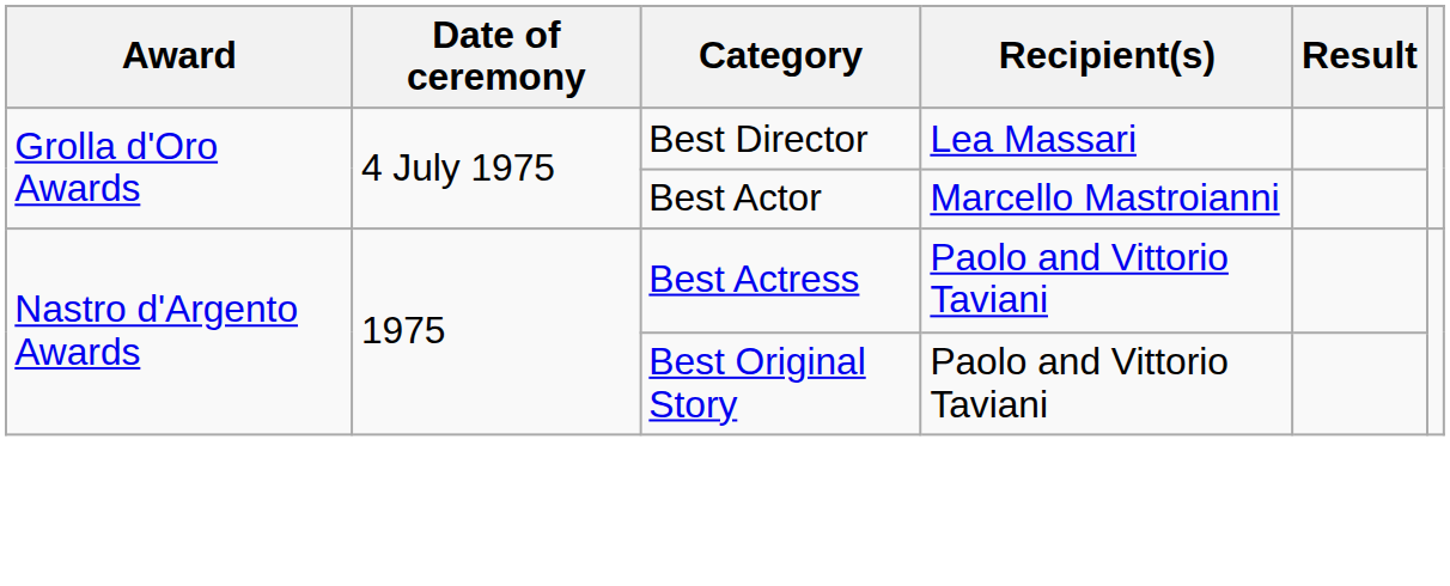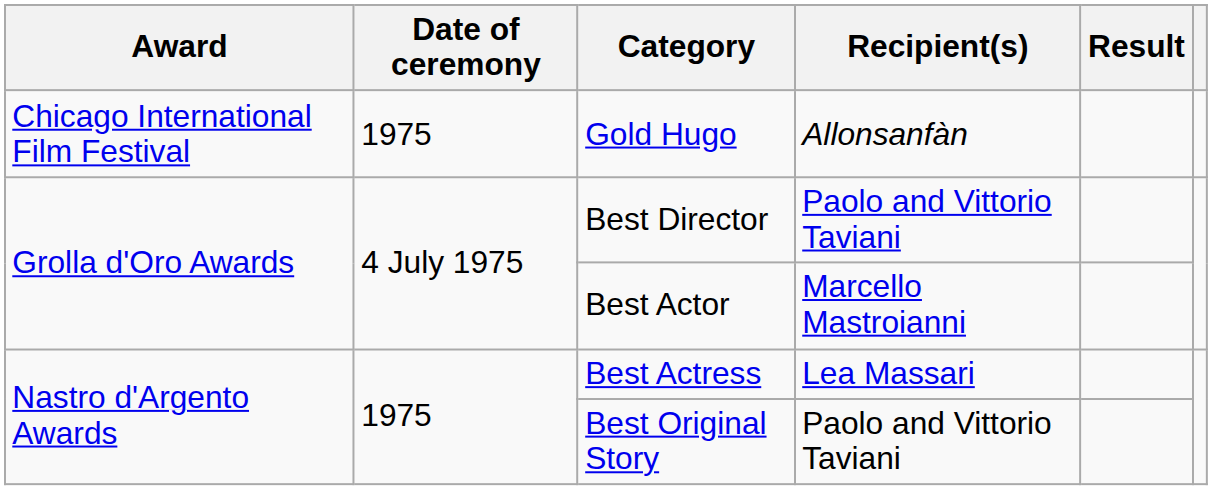 <table class="wikitable plainrowheaders sortable">
 <tr>
 <th scope="col">Award</th>
 <th scope="col">Date of ceremony</th>
 <th scope="col">Category</th>
 <th scope="col">Recipient(s)</th>
 <th scope="col">Result</th>
 <th scope="col" class="unsortable"></th>
 </tr>
 <tr>
+<td><a href='#'>Chicago International Film Festival</a></td>
+<td>1975</td>
+<td><a href='#'>Gold Hugo</a></td>
+<td><em>Allonsanfàn</em></td>
+<td></td>
+<td style="text-align: center;"></td>
+</tr>
+<tr>
 <td rowspan="2"><a href='#'>Grolla d'Oro Awards</a></td>
 <td rowspan="2">4 July 1975</td>
 <td>Best Director</td>
-<td><a href='#'>Lea Massari</a></td>
+<td><a href='#'>Paolo and Vittorio Taviani</a></td>
 <td></td>
 <td rowspan="2" style="text-align: center;"></td>
 </tr>
 <tr>
 <td>Best Actor</td>
 <td><a href='#'>Marcello Mastroianni</a></td>
 <td></td>
 </tr>
 <tr>
 <td rowspan="2"><a href='#'>Nastro d'Argento Awards</a></td>
 <td rowspan="2">1975</td>
 <td><a href='#'>Best Actress</a></td>
-<td><a href='#'>Paolo and Vittorio Taviani</a></td>
+<td><a href='#'>Lea Massari</a></td>
 <td></td>
 <td rowspan="2" style="text-align: center;"></td>
 </tr>
 <tr>
 <td><a href='#'>Best Original Story</a></td>
 <td>Paolo and Vittorio Taviani</td>
 <td></td>
 </tr>
 </table>
